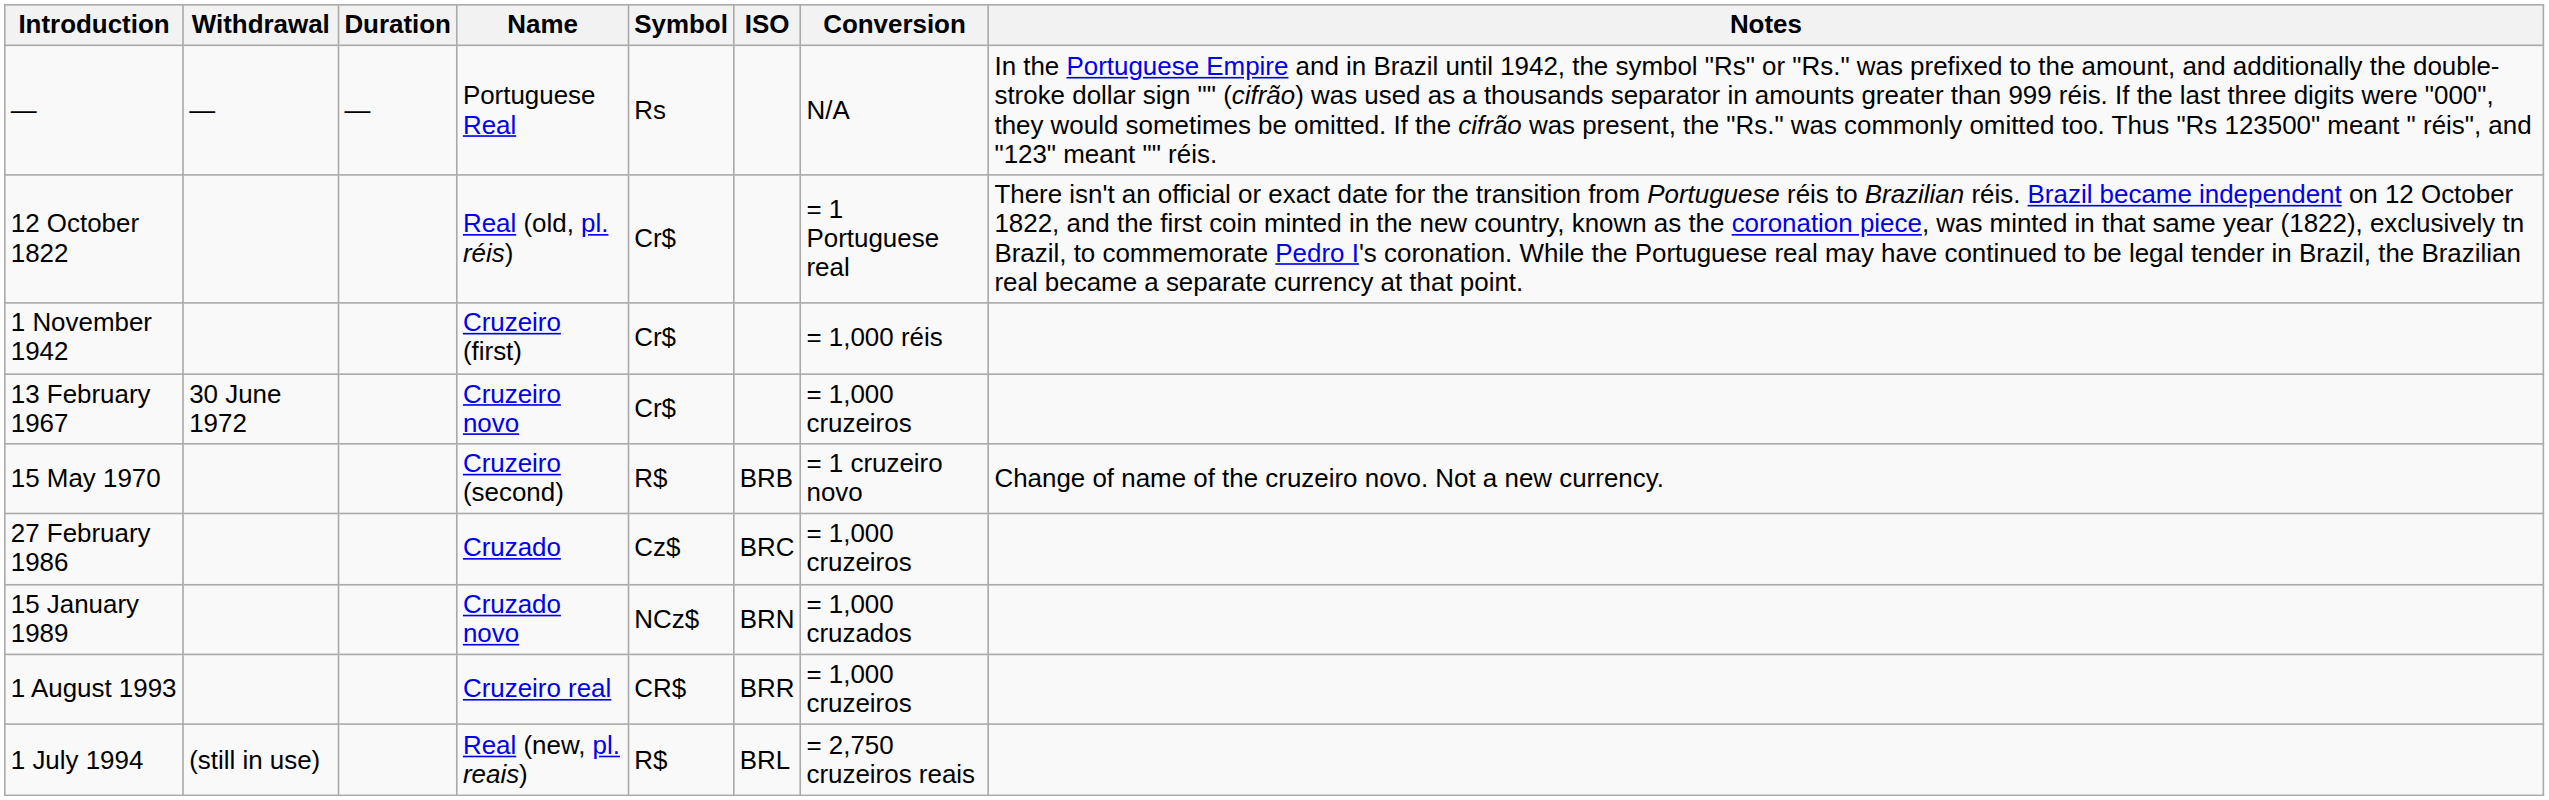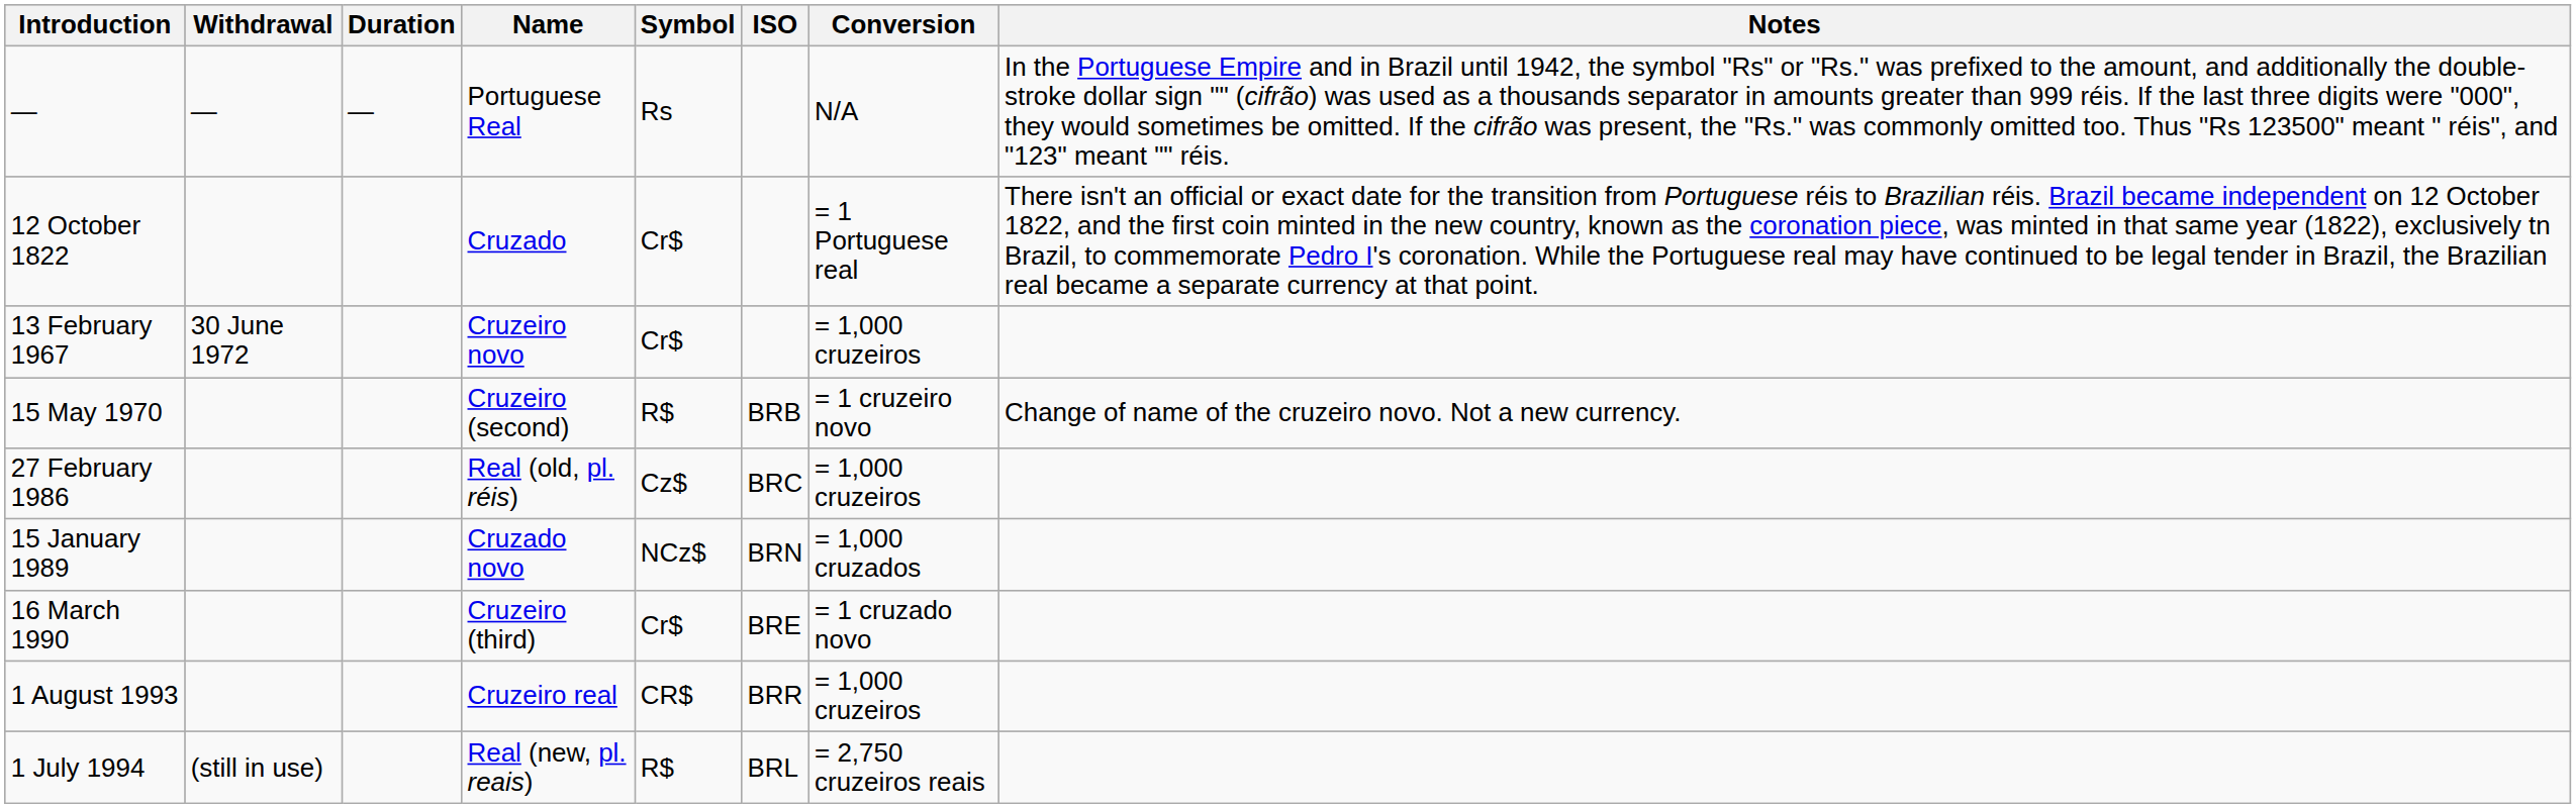 <table class="wikitable">
 <tr>
 <th>Introduction</th>
 <th>Withdrawal</th>
 <th>Duration</th>
 <th>Name</th>
 <th>Symbol</th>
 <th>ISO</th>
 <th>Conversion</th>
 <th>Notes</th>
 </tr>
 <tr>
 <td>—</td>
 <td>—</td>
 <td>—</td>
 <td>Portuguese <a href='#'>Real</a></td>
 <td>Rs</td>
 <td></td>
 <td>N/A</td>
 <td>In the <a href='#'>Portuguese Empire</a> and in Brazil until 1942, the symbol "Rs" or "Rs." was prefixed to the amount, and additionally the double-stroke dollar sign "" (<em>cifrão</em>) was used as a thousands separator in amounts greater than 999 réis.  If the last three digits were "000", they would sometimes be omitted.  If the <em>cifrão</em> was present, the "Rs." was commonly omitted too. Thus "Rs 123500" meant " réis", and "123" meant "" réis.</td>
 </tr>
 <tr>
 <td>12 October 1822</td>
 <td></td>
 <td></td>
-<td><a href='#'>Real</a> (old, <a href='#'>pl.</a> <em>réis</em>)</td>
+<td><a href='#'>Cruzado</a></td>
 <td>Cr$</td>
 <td></td>
 <td>= 1 Portuguese real</td>
 <td>There isn't an official or exact date for the transition from <em>Portuguese</em> réis to <em>Brazilian</em> réis. <a href='#'>Brazil became independent</a> on 12 October 1822, and the first coin minted in the new country, known as the <a href='#'>coronation piece</a>, was minted in that same year (1822), exclusively tn Brazil, to commemorate <a href='#'>Pedro I</a>'s coronation. While the Portuguese real may have continued to be legal tender in Brazil, the Brazilian real became a separate currency at that point.</td>
-</tr>
-<tr>
-<td>1 November 1942</td>
-<td></td>
-<td></td>
-<td><a href='#'>Cruzeiro</a> (first)</td>
-<td>Cr$</td>
-<td></td>
-<td>= 1,000 réis</td>
-<td></td>
 </tr>
 <tr>
 <td>13 February 1967</td>
 <td>30 June 1972</td>
 <td></td>
 <td><a href='#'>Cruzeiro novo</a></td>
 <td>Cr$</td>
 <td></td>
 <td>= 1,000 cruzeiros</td>
 <td></td>
 </tr>
 <tr>
 <td>15 May 1970</td>
 <td></td>
 <td></td>
 <td><a href='#'>Cruzeiro</a> (second)</td>
 <td>R$</td>
 <td>BRB</td>
 <td>= 1 cruzeiro novo</td>
 <td>Change of name of the cruzeiro novo. Not a new currency.</td>
 </tr>
 <tr>
 <td>27 February 1986</td>
 <td></td>
 <td></td>
-<td><a href='#'>Cruzado</a></td>
+<td><a href='#'>Real</a> (old, <a href='#'>pl.</a> <em>réis</em>)</td>
 <td>Cz$</td>
 <td>BRC</td>
 <td>= 1,000 cruzeiros</td>
 <td></td>
 </tr>
 <tr>
 <td>15 January 1989</td>
 <td></td>
 <td></td>
 <td><a href='#'>Cruzado novo</a></td>
 <td>NCz$</td>
 <td>BRN</td>
 <td>= 1,000 cruzados</td>
+<td></td>
+</tr>
+<tr>
+<td>16 March 1990</td>
+<td></td>
+<td></td>
+<td><a href='#'>Cruzeiro</a> (third)</td>
+<td>Cr$</td>
+<td>BRE</td>
+<td>= 1 cruzado novo</td>
 <td></td>
 </tr>
 <tr>
 <td>1 August 1993</td>
 <td></td>
 <td></td>
 <td><a href='#'>Cruzeiro real</a></td>
 <td>CR$</td>
 <td>BRR</td>
 <td>= 1,000 cruzeiros</td>
 <td></td>
 </tr>
 <tr>
 <td>1 July 1994</td>
 <td>(still in use)</td>
 <td></td>
 <td><a href='#'>Real</a> (new, <a href='#'>pl.</a> <em>reais</em>)</td>
 <td>R$</td>
 <td>BRL</td>
 <td>= 2,750 cruzeiros reais</td>
 <td></td>
 </tr>
 </table>
